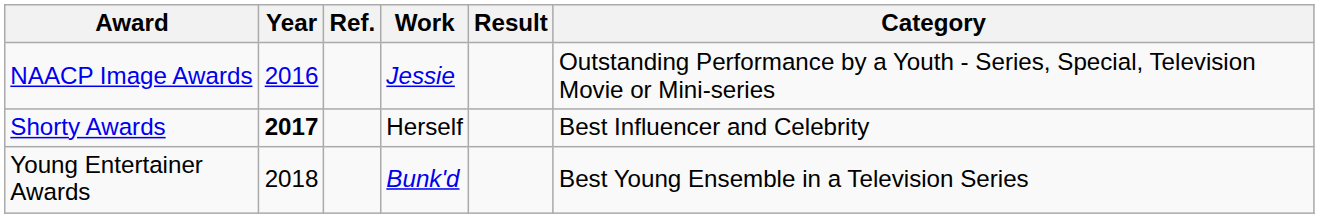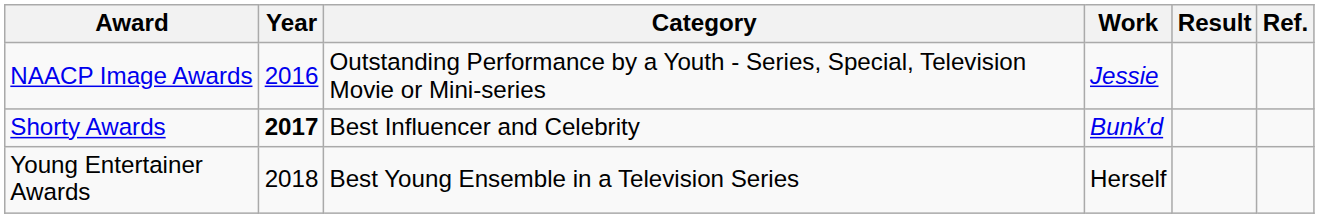 <table class="wikitable">
 <tr>
 <th>Award</th>
 <th>Year</th>
-<th>Ref.</th>
+<th>Category</th>
 <th>Work</th>
 <th>Result</th>
-<th>Category</th>
+<th>Ref.</th>
 </tr>
 <tr>
 <td><a href='#'>NAACP Image Awards</a></td>
 <td><a href='#'>2016</a></td>
-<td style="text-align:center;"></td>
+<td>Outstanding Performance by a Youth - Series, Special, Television Movie or Mini-series</td>
 <td><em><a href='#'>Jessie</a></em></td>
 <td></td>
-<td>Outstanding Performance by a Youth - Series, Special, Television Movie or Mini-series</td>
+<td style="text-align:center;"></td>
 </tr>
 <tr>
 <td><a href='#'>Shorty Awards</a></td>
 <td><strong>2017</strong></td>
+<td>Best Influencer and Celebrity</td>
+<td><em><a href='#'>Bunk'd</a></em></td>
+<td></td>
 <td style="text-align:center;"></td>
-<td>Herself</td>
-<td></td>
-<td>Best Influencer and Celebrity</td>
 </tr>
 <tr>
 <td>Young Entertainer Awards</td>
 <td>2018</td>
+<td>Best Young Ensemble in a Television Series</td>
+<td>Herself</td>
+<td></td>
 <td style="text-align:center;"></td>
-<td><em><a href='#'>Bunk'd</a></em></td>
-<td></td>
-<td>Best Young Ensemble in a Television Series</td>
 </tr>
 </table>
